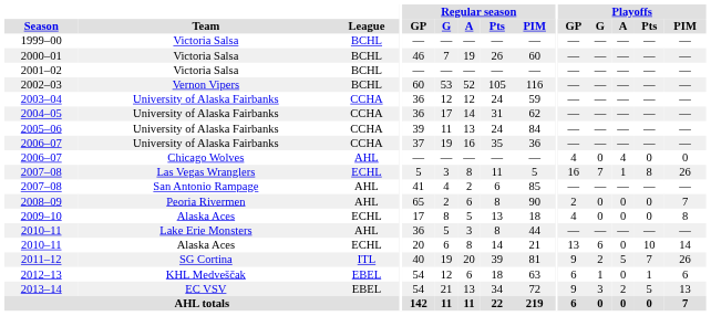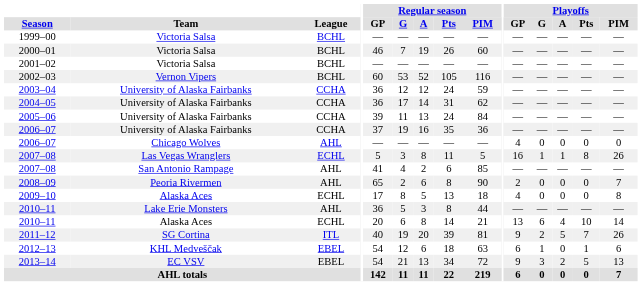 <table border="0" cellpadding="1" cellspacing="0" style="text-align:center; width:60em">
 <tr bgcolor="#e0e0e0">
 <th colspan="3" bgcolor="#ffffff"></th>
 <th rowspan="99" bgcolor="#ffffff"></th>
 <th colspan="5"><a href='#'>Regular season</a></th>
 <th rowspan="99" bgcolor="#ffffff"></th>
 <th colspan="5"><a href='#'>Playoffs</a></th>
 </tr>
 <tr bgcolor="#e0e0e0">
 <th><a href='#'>Season</a></th>
 <th>Team</th>
 <th>League</th>
 <th>GP</th>
 <th><a href='#'>G</a></th>
 <th><a href='#'>A</a></th>
 <th><a href='#'>Pts</a></th>
 <th><a href='#'>PIM</a></th>
 <th>GP</th>
 <th>G</th>
 <th>A</th>
 <th>Pts</th>
 <th>PIM</th>
 </tr>
 <tr>
 <td>1999–00</td>
 <td><a href='#'>Victoria Salsa</a></td>
 <td><a href='#'>BCHL</a></td>
 <td>—</td>
 <td>—</td>
 <td>—</td>
 <td>—</td>
 <td>—</td>
 <td>—</td>
 <td>—</td>
 <td>—</td>
 <td>—</td>
 <td>—</td>
 </tr>
 <tr bgcolor="#f0f0f0">
 <td>2000–01</td>
 <td>Victoria Salsa</td>
 <td>BCHL</td>
 <td>46</td>
 <td>7</td>
 <td>19</td>
 <td>26</td>
 <td>60</td>
 <td>—</td>
 <td>—</td>
 <td>—</td>
 <td>—</td>
 <td>—</td>
 </tr>
 <tr>
 <td>2001–02</td>
 <td>Victoria Salsa</td>
 <td>BCHL</td>
 <td>—</td>
 <td>—</td>
 <td>—</td>
 <td>—</td>
 <td>—</td>
 <td>—</td>
 <td>—</td>
 <td>—</td>
 <td>—</td>
 <td>—</td>
 </tr>
 <tr bgcolor="#f0f0f0">
 <td>2002–03</td>
 <td><a href='#'>Vernon Vipers</a></td>
 <td>BCHL</td>
 <td>60</td>
 <td>53</td>
 <td>52</td>
 <td>105</td>
 <td>116</td>
 <td>—</td>
 <td>—</td>
 <td>—</td>
 <td>—</td>
 <td>—</td>
 </tr>
 <tr>
 <td><a href='#'>2003–04</a></td>
 <td><a href='#'>University of Alaska Fairbanks</a></td>
 <td><a href='#'>CCHA</a></td>
 <td>36</td>
 <td>12</td>
 <td>12</td>
 <td>24</td>
 <td>59</td>
 <td>—</td>
 <td>—</td>
 <td>—</td>
 <td>—</td>
 <td>—</td>
 </tr>
 <tr bgcolor="#f0f0f0">
 <td><a href='#'>2004–05</a></td>
 <td>University of Alaska Fairbanks</td>
 <td>CCHA</td>
 <td>36</td>
 <td>17</td>
 <td>14</td>
 <td>31</td>
 <td>62</td>
 <td>—</td>
 <td>—</td>
 <td>—</td>
 <td>—</td>
 <td>—</td>
 </tr>
 <tr>
 <td><a href='#'>2005–06</a></td>
 <td>University of Alaska Fairbanks</td>
 <td>CCHA</td>
 <td>39</td>
 <td>11</td>
 <td>13</td>
 <td>24</td>
 <td>84</td>
 <td>—</td>
 <td>—</td>
 <td>—</td>
 <td>—</td>
 <td>—</td>
 </tr>
 <tr bgcolor="#f0f0f0">
 <td><a href='#'>2006–07</a></td>
 <td>University of Alaska Fairbanks</td>
 <td>CCHA</td>
 <td>37</td>
 <td>19</td>
 <td>16</td>
 <td>35</td>
 <td>36</td>
 <td>—</td>
 <td>—</td>
 <td>—</td>
 <td>—</td>
 <td>—</td>
 </tr>
 <tr>
 <td><a href='#'>2006–07</a></td>
 <td><a href='#'>Chicago Wolves</a></td>
 <td><a href='#'>AHL</a></td>
 <td>—</td>
 <td>—</td>
 <td>—</td>
 <td>—</td>
 <td>—</td>
 <td>4</td>
 <td>0</td>
-<td>4</td>
+<td>0</td>
 <td>0</td>
 <td>0</td>
 </tr>
 <tr bgcolor="#f0f0f0">
 <td><a href='#'>2007–08</a></td>
 <td><a href='#'>Las Vegas Wranglers</a></td>
 <td><a href='#'>ECHL</a></td>
 <td>5</td>
 <td>3</td>
 <td>8</td>
 <td>11</td>
 <td>5</td>
 <td>16</td>
-<td>7</td>
+<td>1</td>
 <td>1</td>
 <td>8</td>
 <td>26</td>
 </tr>
 <tr>
 <td><a href='#'>2007–08</a></td>
 <td><a href='#'>San Antonio Rampage</a></td>
 <td>AHL</td>
 <td>41</td>
 <td>4</td>
 <td>2</td>
 <td>6</td>
 <td>85</td>
 <td>—</td>
 <td>—</td>
 <td>—</td>
 <td>—</td>
 <td>—</td>
 </tr>
 <tr bgcolor="#f0f0f0">
 <td><a href='#'>2008–09</a></td>
 <td><a href='#'>Peoria Rivermen</a></td>
 <td>AHL</td>
 <td>65</td>
 <td>2</td>
 <td>6</td>
 <td>8</td>
 <td>90</td>
 <td>2</td>
 <td>0</td>
 <td>0</td>
 <td>0</td>
 <td>7</td>
 </tr>
 <tr>
 <td><a href='#'>2009–10</a></td>
 <td><a href='#'>Alaska Aces</a></td>
 <td>ECHL</td>
 <td>17</td>
 <td>8</td>
 <td>5</td>
 <td>13</td>
 <td>18</td>
 <td>4</td>
 <td>0</td>
 <td>0</td>
 <td>0</td>
 <td>8</td>
 </tr>
 <tr bgcolor="#f0f0f0">
 <td><a href='#'>2010–11</a></td>
 <td><a href='#'>Lake Erie Monsters</a></td>
 <td>AHL</td>
 <td>36</td>
 <td>5</td>
 <td>3</td>
 <td>8</td>
 <td>44</td>
 <td>—</td>
 <td>—</td>
 <td>—</td>
 <td>—</td>
 <td>—</td>
 </tr>
 <tr>
 <td><a href='#'>2010–11</a></td>
 <td>Alaska Aces</td>
 <td>ECHL</td>
 <td>20</td>
 <td>6</td>
 <td>8</td>
 <td>14</td>
 <td>21</td>
 <td>13</td>
 <td>6</td>
-<td>0</td>
+<td>4</td>
 <td>10</td>
 <td>14</td>
 </tr>
 <tr bgcolor="#f0f0f0">
 <td><a href='#'>2011–12</a></td>
 <td><a href='#'>SG Cortina</a></td>
 <td><a href='#'>ITL</a></td>
 <td>40</td>
 <td>19</td>
 <td>20</td>
 <td>39</td>
 <td>81</td>
 <td>9</td>
 <td>2</td>
 <td>5</td>
 <td>7</td>
 <td>26</td>
 </tr>
 <tr>
 <td><a href='#'>2012–13</a></td>
 <td><a href='#'>KHL Medveščak</a></td>
 <td><a href='#'>EBEL</a></td>
 <td>54</td>
 <td>12</td>
 <td>6</td>
 <td>18</td>
 <td>63</td>
 <td>6</td>
 <td>1</td>
 <td>0</td>
 <td>1</td>
 <td>6</td>
 </tr>
 <tr bgcolor="#f0f0f0">
 <td><a href='#'>2013–14</a></td>
 <td><a href='#'>EC VSV</a></td>
 <td>EBEL</td>
 <td>54</td>
 <td>21</td>
 <td>13</td>
 <td>34</td>
 <td>72</td>
 <td>9</td>
 <td>3</td>
 <td>2</td>
 <td>5</td>
 <td>13</td>
 </tr>
 <tr bgcolor="#e0e0e0">
 <th colspan="3">AHL totals</th>
 <th>142</th>
 <th>11</th>
 <th>11</th>
 <th>22</th>
 <th>219</th>
 <th>6</th>
 <th>0</th>
 <th>0</th>
 <th>0</th>
 <th>7</th>
 </tr>
 </table>
